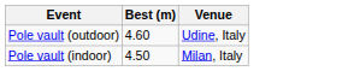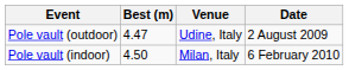 <table class="wikitable">
 <tr>
 <th>Event</th>
 <th>Best (m)</th>
 <th>Venue</th>
+<th>Date</th>
 </tr>
 <tr>
 <td><a href='#'>Pole vault</a> (outdoor)</td>
-<td>4.60</td>
+<td>4.47</td>
 <td><a href='#'>Udine</a>, Italy</td>
+<td>2 August 2009</td>
 </tr>
 <tr>
 <td><a href='#'>Pole vault</a> (indoor)</td>
 <td>4.50</td>
 <td><a href='#'>Milan</a>, Italy</td>
+<td>6 February 2010</td>
 </tr>
 </table>
